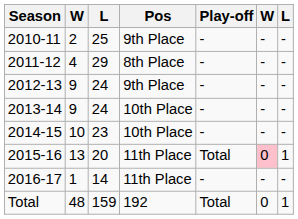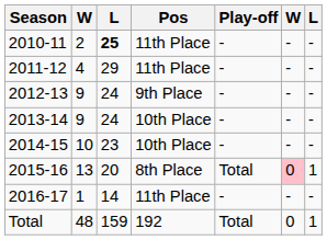 <table class="wikitable">
 <tr>
 <th>Season</th>
 <th>W</th>
 <th>L</th>
 <th>Pos</th>
 <th>Play-off</th>
 <th>W</th>
 <th>L</th>
 </tr>
 <tr>
 <td>2010-11</td>
 <td>2</td>
-<td>25</td>
-<td>9th Place</td>
+<td><strong>25</strong></td>
+<td>11th Place</td>
 <td>-</td>
 <td>-</td>
 <td>-</td>
 </tr>
 <tr>
 <td>2011-12</td>
 <td>4</td>
 <td>29</td>
-<td>8th Place</td>
+<td>11th Place</td>
 <td>-</td>
 <td>-</td>
 <td>-</td>
 </tr>
 <tr>
 <td>2012-13</td>
 <td>9</td>
 <td>24</td>
 <td>9th Place</td>
 <td>-</td>
 <td>-</td>
 <td>-</td>
 </tr>
 <tr>
 <td>2013-14</td>
 <td>9</td>
 <td>24</td>
 <td>10th Place</td>
 <td>-</td>
 <td>-</td>
 <td>-</td>
 </tr>
 <tr>
 <td>2014-15</td>
 <td>10</td>
 <td>23</td>
 <td>10th Place</td>
 <td>-</td>
 <td>-</td>
 <td>-</td>
 </tr>
 <tr>
 <td>2015-16</td>
 <td>13</td>
 <td>20</td>
-<td>11th Place</td>
+<td>8th Place</td>
 <td>Total</td>
 <td style="background: pink;">0</td>
 <td>1</td>
 </tr>
 <tr>
 <td>2016-17</td>
 <td>1</td>
 <td>14</td>
 <td>11th Place</td>
 <td>-</td>
 <td>-</td>
 <td>-</td>
 </tr>
 <tr>
 <td>Total</td>
 <td>48</td>
 <td>159</td>
 <td>192</td>
 <td>Total</td>
 <td>0</td>
 <td>1</td>
 </tr>
 </table>
